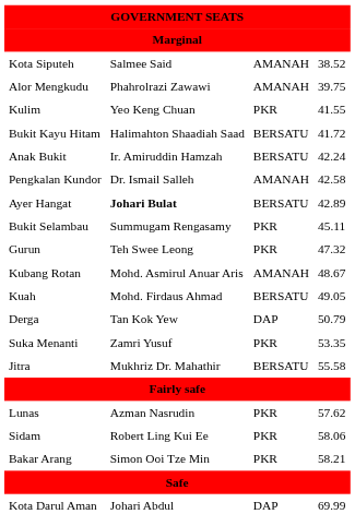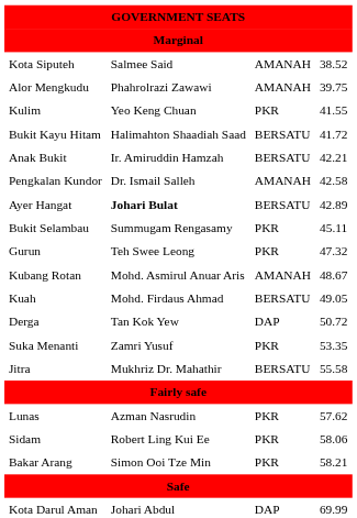 <table class="toccolours" cellpadding="5" cellspacing="0" style="float:left; margin-right:.5em; margin-top:.4em; font-size:90%;">
 <tr>
 <td colspan="4"  style="text-align:center; background:red;"><span><strong>GOVERNMENT SEATS</strong></span></td>
 </tr>
 <tr>
 <td colspan="4"  style="text-align:center; background:red;"><span><strong>Marginal</strong></span></td>
 </tr>
 <tr>
 <td>Kota Siputeh</td>
 <td>Salmee Said</td>
 <td>AMANAH</td>
 <td style="text-align:center;">38.52</td>
 </tr>
 <tr>
 <td>Alor Mengkudu</td>
 <td>Phahrolrazi Zawawi</td>
 <td>AMANAH</td>
 <td style="text-align:center;">39.75</td>
 </tr>
 <tr>
 <td>Kulim</td>
 <td>Yeo Keng Chuan</td>
 <td>PKR</td>
 <td style="text-align:center;">41.55</td>
 </tr>
 <tr>
 <td>Bukit Kayu Hitam</td>
 <td>Halimahton Shaadiah Saad</td>
 <td>BERSATU</td>
 <td style="text-align:center;">41.72</td>
 </tr>
 <tr>
 <td>Anak Bukit</td>
 <td>Ir. Amiruddin Hamzah</td>
 <td>BERSATU</td>
-<td style="text-align:center;">42.24</td>
+<td style="text-align:center;">42.21</td>
 </tr>
 <tr>
 <td>Pengkalan Kundor</td>
 <td>Dr. Ismail Salleh</td>
 <td>AMANAH</td>
 <td style="text-align:center;">42.58</td>
 </tr>
 <tr>
 <td>Ayer Hangat</td>
 <td><strong>Johari Bulat</strong></td>
 <td>BERSATU</td>
 <td style="text-align:center;">42.89</td>
 </tr>
 <tr>
 <td>Bukit Selambau</td>
 <td>Summugam Rengasamy</td>
 <td>PKR</td>
 <td style="text-align:center;">45.11</td>
 </tr>
 <tr>
 <td>Gurun</td>
 <td>Teh Swee Leong</td>
 <td>PKR</td>
 <td style="text-align:center;">47.32</td>
 </tr>
 <tr>
 <td>Kubang Rotan</td>
 <td>Mohd. Asmirul Anuar Aris</td>
 <td>AMANAH</td>
 <td style="text-align:center;">48.67</td>
 </tr>
 <tr>
 <td>Kuah</td>
 <td>Mohd. Firdaus Ahmad</td>
 <td>BERSATU</td>
 <td style="text-align:center;">49.05</td>
 </tr>
 <tr>
 <td>Derga</td>
 <td>Tan Kok Yew</td>
 <td>DAP</td>
-<td style="text-align:center;">50.79</td>
+<td style="text-align:center;">50.72</td>
 </tr>
 <tr>
 <td>Suka Menanti</td>
 <td>Zamri Yusuf</td>
 <td>PKR</td>
 <td style="text-align:center;">53.35</td>
 </tr>
 <tr>
 <td>Jitra</td>
 <td>Mukhriz Dr. Mahathir</td>
 <td>BERSATU</td>
 <td style="text-align:center;">55.58</td>
 </tr>
 <tr>
 <td colspan="4"  style="text-align:center; background:red;"><span><strong>Fairly safe</strong></span></td>
 </tr>
 <tr>
 <td>Lunas</td>
 <td>Azman Nasrudin</td>
 <td>PKR</td>
 <td style="text-align:center;">57.62</td>
 </tr>
 <tr>
 <td>Sidam</td>
 <td>Robert Ling Kui Ee</td>
 <td>PKR</td>
 <td style="text-align:center;">58.06</td>
 </tr>
 <tr>
 <td>Bakar Arang</td>
 <td>Simon Ooi Tze Min</td>
 <td>PKR</td>
 <td style="text-align:center;">58.21</td>
 </tr>
 <tr>
 <td colspan="4"  style="text-align:center; background:red;"><span><strong>Safe</strong></span></td>
 </tr>
 <tr>
 <td>Kota Darul Aman</td>
 <td>Johari Abdul</td>
 <td>DAP</td>
 <td style="text-align:center;">69.99</td>
 </tr>
 </table>
